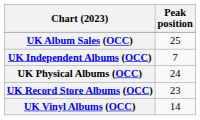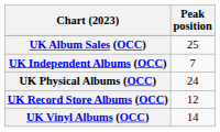 <table class="wikitable sortable plainrowheaders" style="text-align:center">
 <tr>
 <th scope="col">Chart (2023)</th>
 <th scope="col">Peak<br>position</th>
 </tr>
 <tr>
 </tr>
 <tr>
 <th scope="row"><a href='#'>UK Album Sales</a> (<a href='#'>OCC</a>)</th>
 <td>25</td>
 </tr>
 <tr>
 <th scope="row"><a href='#'>UK Independent Albums</a> (<a href='#'>OCC</a>)</th>
 <td>7</td>
 </tr>
 <tr>
 <th scope="row">UK Physical Albums (<a href='#'>OCC</a>)</th>
 <td>24</td>
 </tr>
 <tr>
 <th scope="row"><a href='#'>UK Record Store Albums</a> (<a href='#'>OCC</a>)</th>
-<td>23</td>
+<td>12</td>
 </tr>
 <tr>
 <th scope="row"><a href='#'>UK Vinyl Albums</a> (<a href='#'>OCC</a>)</th>
 <td>14</td>
 </tr>
 </table>
